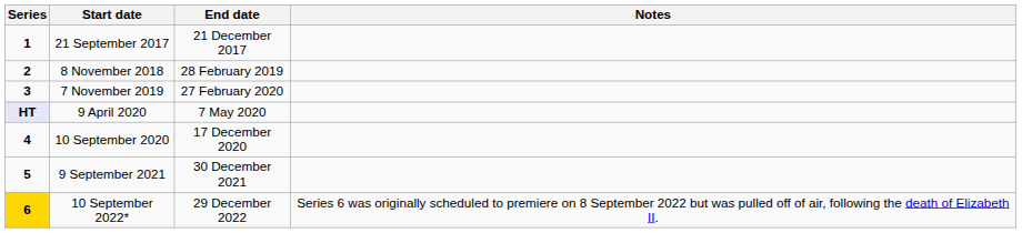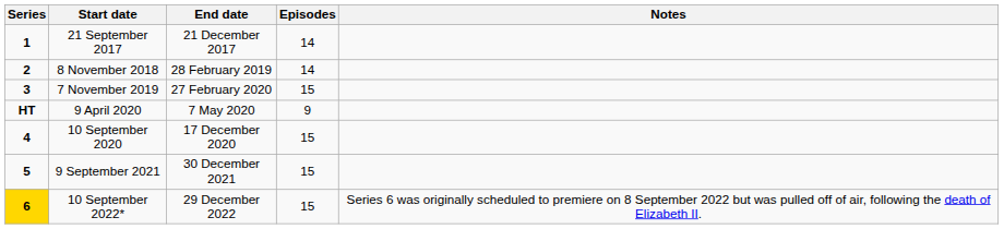 <table class="wikitable" style="text-align:center;">
 <tr>
 <th>Series</th>
 <th>Start date</th>
 <th>End date</th>
+<th>Episodes</th>
 <th>Notes</th>
 </tr>
 <tr>
 <td><strong>1</strong></td>
 <td>21 September 2017</td>
 <td>21 December 2017</td>
+<td>14</td>
 <td></td>
 </tr>
 <tr>
 <td><strong>2</strong></td>
 <td>8 November 2018</td>
 <td>28 February 2019</td>
+<td>14</td>
 <td></td>
 </tr>
 <tr>
 <td><strong>3</strong></td>
 <td>7 November 2019</td>
 <td>27 February 2020</td>
+<td>15</td>
 <td></td>
 </tr>
 <tr>
-<td style="background: lavender;"><strong>HT</strong></td>
+<td><strong>HT</strong></td>
 <td>9 April 2020</td>
 <td>7 May 2020</td>
+<td>9</td>
 <td></td>
 </tr>
 <tr>
 <td><strong>4</strong></td>
 <td>10 September 2020</td>
 <td>17 December 2020</td>
+<td>15</td>
 <td></td>
 </tr>
 <tr>
 <td><strong>5</strong></td>
 <td>9 September 2021</td>
 <td>30 December 2021</td>
+<td>15</td>
 <td></td>
 </tr>
 <tr>
 <td style="background: gold;"><strong>6</strong></td>
 <td>10 September 2022*</td>
 <td>29 December 2022</td>
+<td>15</td>
 <td>Series 6 was originally scheduled to premiere on 8 September 2022 but was pulled off of air, following the <a href='#'>death of Elizabeth II</a>.</td>
 </tr>
 </table>
